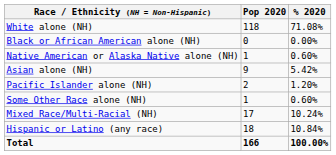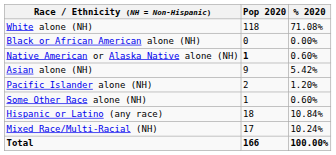 <table class="wikitable">
 <tr>
 <th>Race / Ethnicity <small>(<em>NH = Non-Hispanic</em>)</small></th>
 <th>Pop 2020</th>
 <th>% 2020</th>
 </tr>
 <tr>
 <td><a href='#'>White</a> alone (NH)</td>
 <td>118</td>
 <td>71.08%</td>
 </tr>
 <tr>
 <td><a href='#'>Black or African American</a> alone (NH)</td>
 <td>0</td>
 <td>0.00%</td>
 </tr>
 <tr>
 <td><a href='#'>Native American</a> or <a href='#'>Alaska Native</a> alone (NH)</td>
-<td>1</td>
+<td><strong>1</strong></td>
 <td>0.60%</td>
 </tr>
 <tr>
 <td><a href='#'>Asian</a> alone (NH)</td>
 <td>9</td>
 <td>5.42%</td>
 </tr>
 <tr>
 <td><a href='#'>Pacific Islander</a> alone (NH)</td>
 <td>2</td>
 <td>1.20%</td>
 </tr>
 <tr>
 <td><a href='#'>Some Other Race</a> alone (NH)</td>
 <td>1</td>
 <td>0.60%</td>
 </tr>
 <tr>
+<td><a href='#'>Hispanic or Latino</a> (any race)</td>
+<td>18</td>
+<td>10.84%</td>
+</tr>
+<tr>
 <td><a href='#'>Mixed Race/Multi-Racial</a> (NH)</td>
 <td>17</td>
 <td>10.24%</td>
-</tr>
-<tr>
-<td><a href='#'>Hispanic or Latino</a> (any race)</td>
-<td>18</td>
-<td>10.84%</td>
 </tr>
 <tr>
 <td><strong>Total</strong></td>
 <td><strong>166</strong></td>
 <td><strong>100.00%</strong></td>
 </tr>
 </table>
